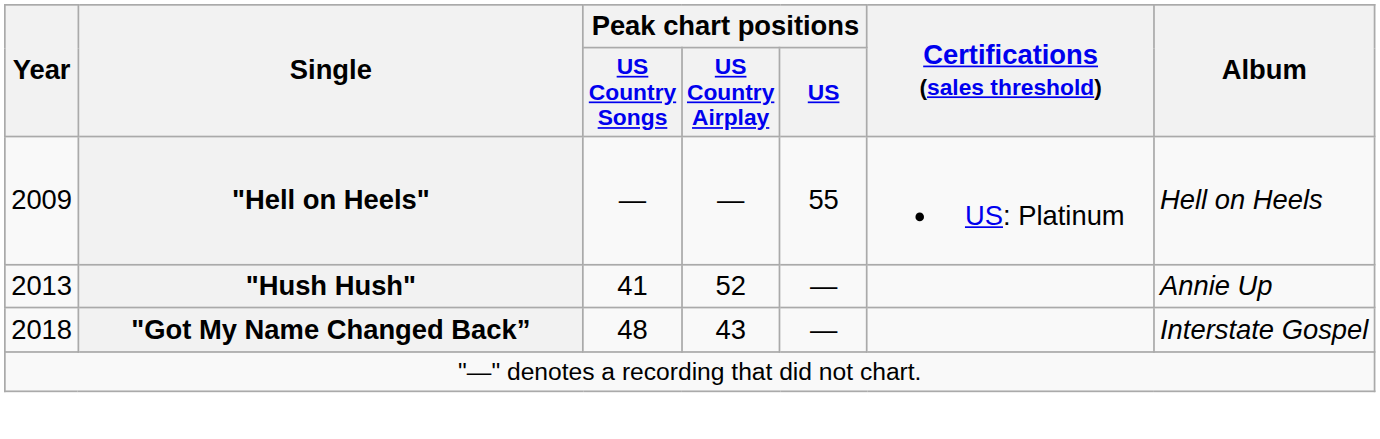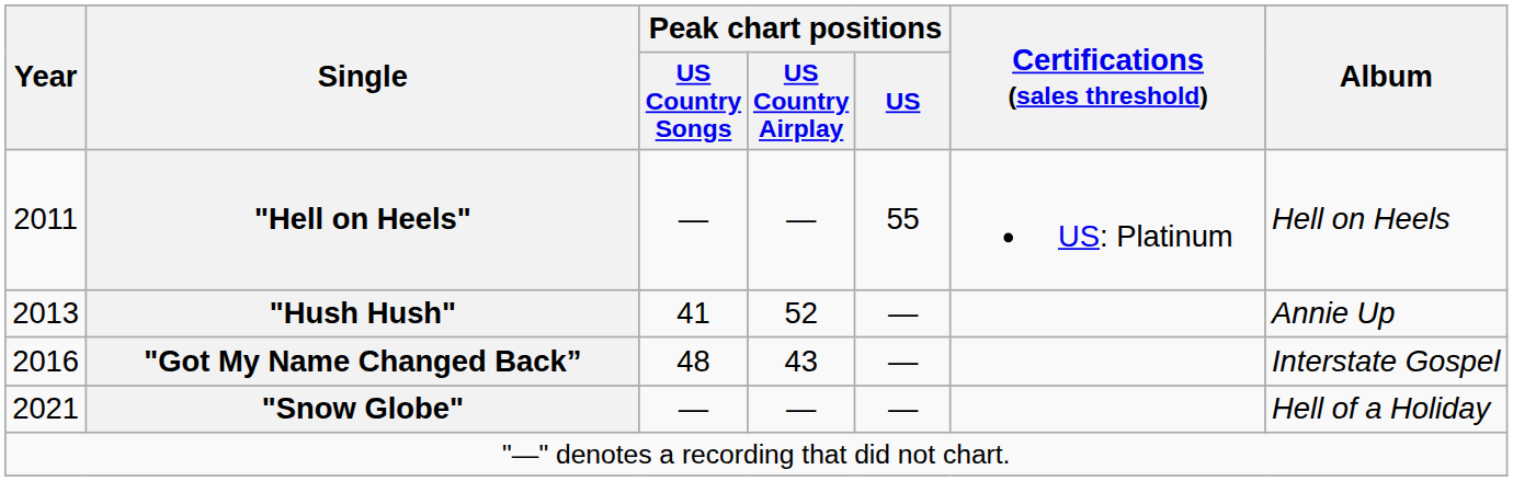 <table class="wikitable plainrowheaders" style="text-align:center;">
 <tr>
 <th rowspan="2">Year</th>
 <th rowspan="2" style="width:18em;">Single</th>
 <th colspan="3">Peak chart positions</th>
 <th rowspan="2" style="width:10em;"><a href='#'>Certifications</a><br><small>(<a href='#'>sales threshold</a>)</small></th>
 <th rowspan="2">Album</th>
 </tr>
 <tr style="font-size:smaller;">
 <th style="width:45px;"><a href='#'>US Country Songs</a><br></th>
 <th style="width:45px;"><a href='#'>US Country Airplay</a><br></th>
 <th style="width:45px;"><a href='#'>US</a><br></th>
 </tr>
 <tr>
-<td>2009</td>
+<td>2011</td>
 <th scope="row">"Hell on Heels"</th>
 <td>—</td>
 <td>—</td>
 <td>55</td>
 <td><br><ul><li><a href='#'>US</a>: Platinum</li></ul></td>
 <td style="text-align:left;"><em>Hell on Heels</em></td>
 </tr>
 <tr>
 <td>2013</td>
 <th scope="row">"Hush Hush"</th>
 <td>41</td>
 <td>52</td>
 <td>—</td>
 <td></td>
 <td style="text-align:left;"><em>Annie Up</em></td>
 </tr>
 <tr>
-<td>2018</td>
+<td>2016</td>
 <th scope="row">"Got My Name Changed Back”</th>
 <td>48</td>
 <td>43</td>
 <td>—</td>
 <td></td>
 <td style="text-align:left;"><em>Interstate Gospel</em></td>
 </tr>
 <tr>
+<td>2021</td>
+<th scope="row">"Snow Globe"</th>
+<td>—</td>
+<td>—</td>
+<td>—</td>
+<td></td>
+<td style="text-align:left;"><em>Hell of a Holiday</em></td>
+</tr>
+<tr>
 <td colspan="7" style="font-size:90%">"—" denotes a recording that did not chart.</td>
 </tr>
 </table>
